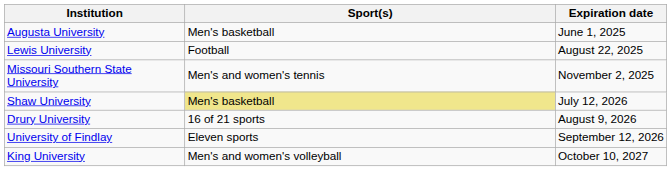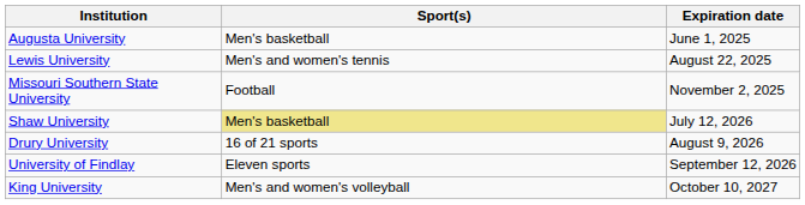 <table class="wikitable">
 <tr>
 <th width=240>Institution</th>
 <th width=500>Sport(s)</th>
 <th width=145>Expiration date</th>
 </tr>
 <tr>
 <td><a href='#'>Augusta University</a></td>
 <td>Men's basketball</td>
 <td>June 1, 2025</td>
 </tr>
 <tr>
 <td><a href='#'>Lewis University</a></td>
-<td>Football</td>
+<td>Men's and women's tennis</td>
 <td>August 22, 2025</td>
 </tr>
 <tr>
 <td><a href='#'>Missouri Southern State University</a></td>
-<td>Men's and women's tennis</td>
+<td>Football</td>
 <td>November 2, 2025</td>
 </tr>
 <tr>
 <td><a href='#'>Shaw University</a></td>
 <td style="background: khaki;">Men's basketball</td>
 <td>July 12, 2026</td>
 </tr>
 <tr>
 <td><a href='#'>Drury University</a></td>
 <td>16 of 21 sports</td>
 <td>August 9, 2026</td>
 </tr>
 <tr>
 <td><a href='#'>University of Findlay</a></td>
 <td>Eleven sports</td>
 <td>September 12, 2026</td>
 </tr>
 <tr>
 <td><a href='#'>King University</a></td>
 <td>Men's and women's volleyball</td>
 <td>October 10, 2027</td>
 </tr>
 </table>
